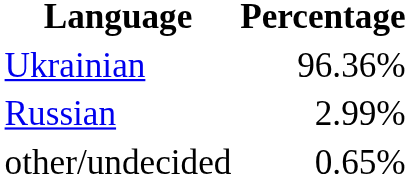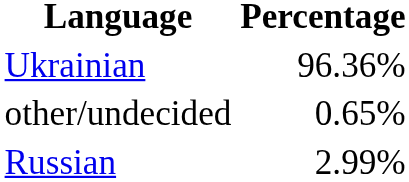 <table class="standard">
 <tr>
 <th>Language</th>
 <th>Percentage</th>
 </tr>
 <tr>
 <td><a href='#'>Ukrainian</a></td>
 <td align="right">96.36%</td>
 </tr>
 <tr>
+<td>other/undecided</td>
+<td align="right">0.65%</td>
+</tr>
+<tr>
 <td><a href='#'>Russian</a></td>
 <td align="right">2.99%</td>
 </tr>
-<tr>
-<td>other/undecided</td>
-<td align="right">0.65%</td>
-</tr>
 </table>
